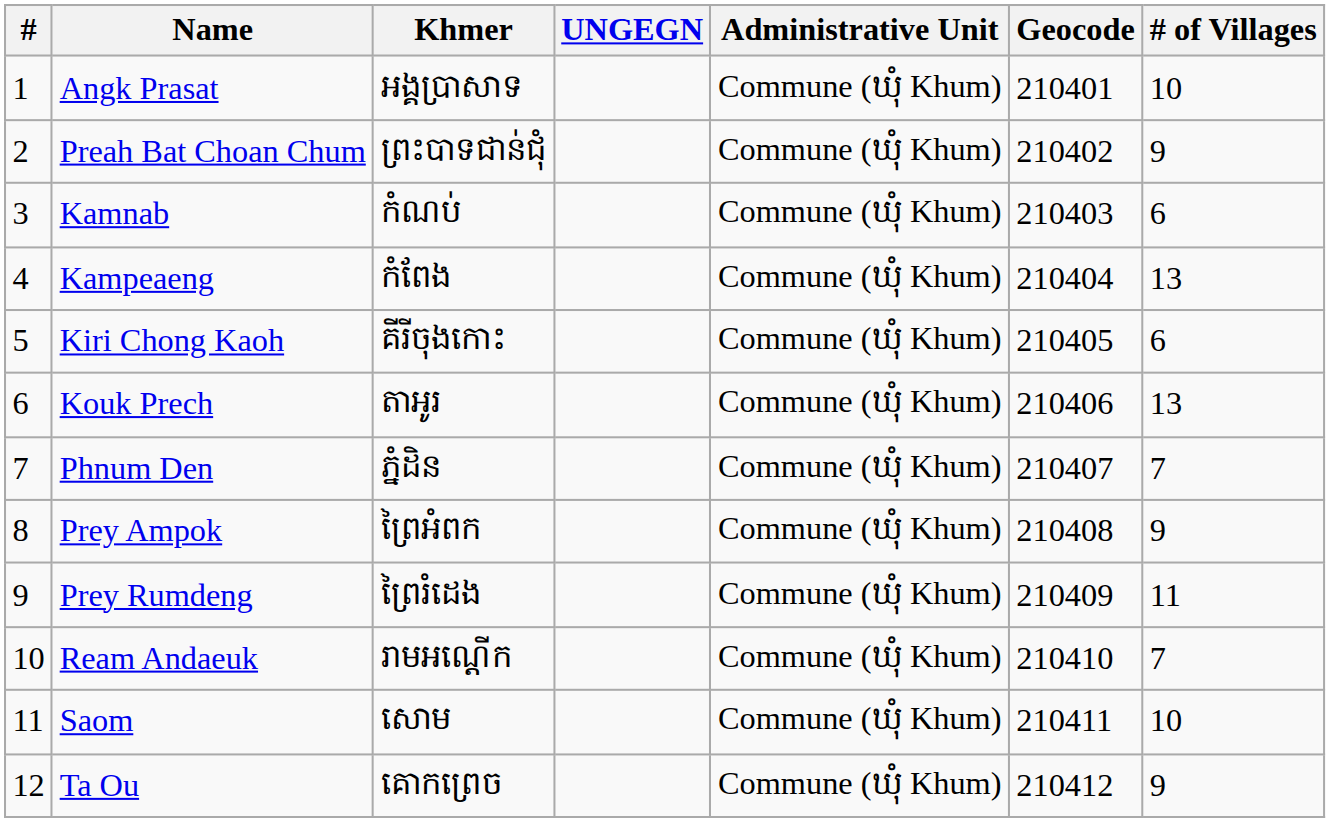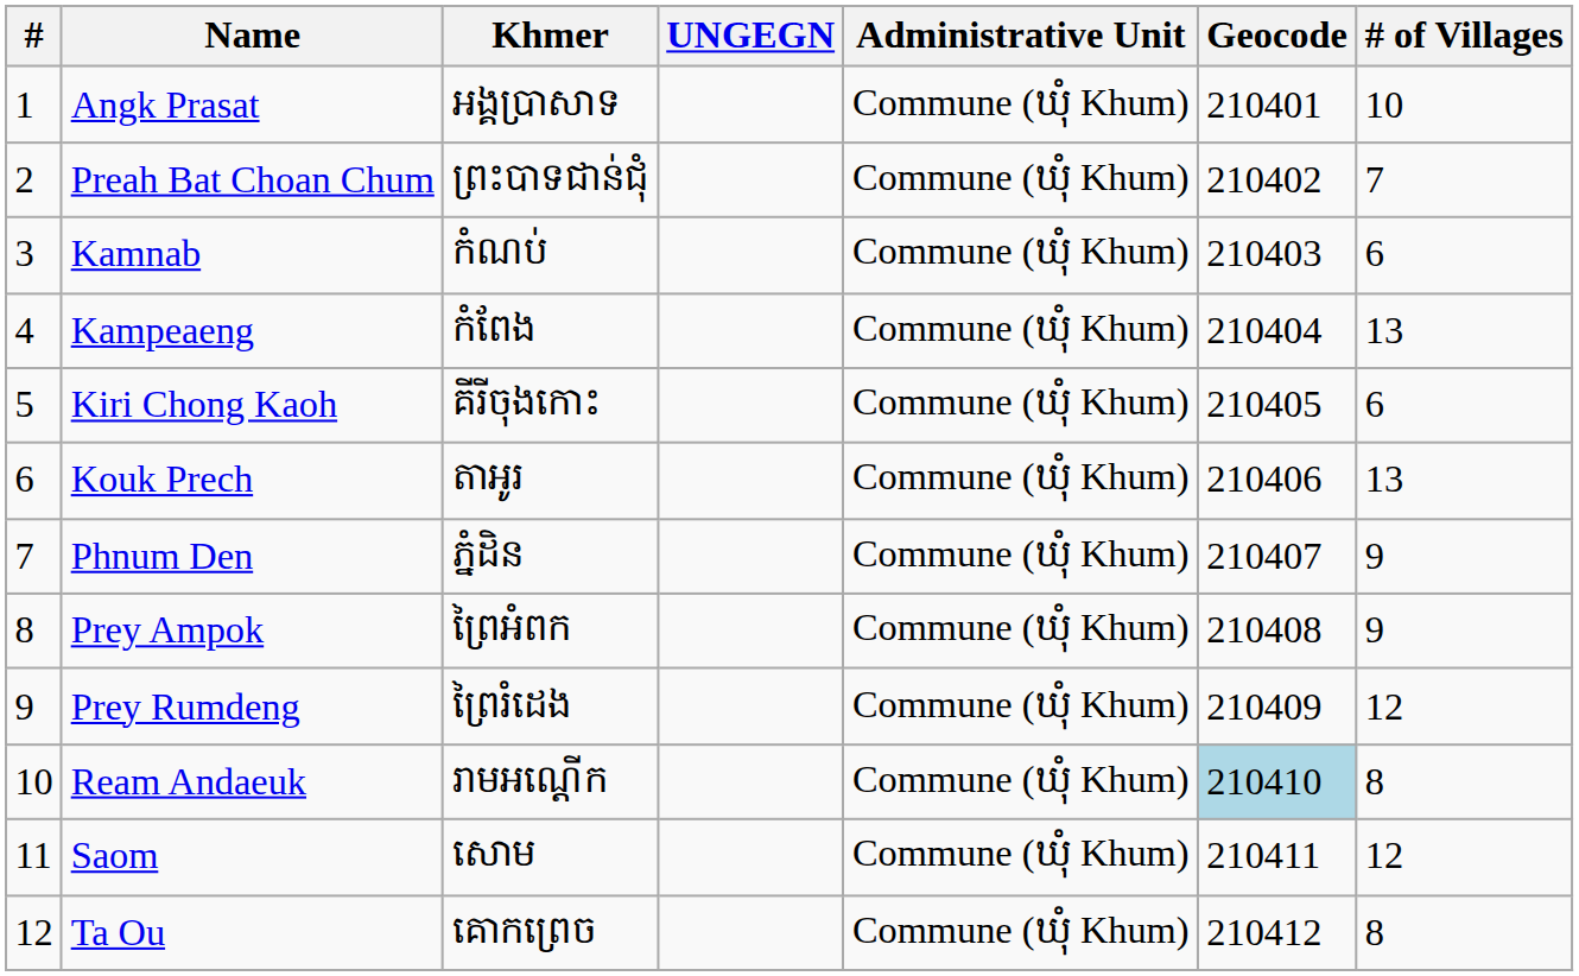 <table class="wikitable sortable">
 <tr>
 <th>#</th>
 <th>Name</th>
 <th>Khmer</th>
 <th><a href='#'>UNGEGN</a></th>
 <th>Administrative Unit</th>
 <th>Geocode</th>
 <th># of Villages</th>
 </tr>
 <tr>
 <td>1</td>
 <td><a href='#'>Angk Prasat</a></td>
 <td>អង្គប្រាសាទ</td>
 <td></td>
 <td>Commune (ឃុំ Khum)</td>
 <td>210401</td>
 <td>10</td>
 </tr>
 <tr>
 <td>2</td>
 <td><a href='#'>Preah Bat Choan Chum</a></td>
 <td>ព្រះបាទជាន់ជុំ</td>
 <td></td>
 <td>Commune (ឃុំ Khum)</td>
 <td>210402</td>
-<td>9</td>
+<td>7</td>
 </tr>
 <tr>
 <td>3</td>
 <td><a href='#'>Kamnab</a></td>
 <td>កំណប់</td>
 <td></td>
 <td>Commune (ឃុំ Khum)</td>
 <td>210403</td>
 <td>6</td>
 </tr>
 <tr>
 <td>4</td>
 <td><a href='#'>Kampeaeng</a></td>
 <td>កំពែង</td>
 <td></td>
 <td>Commune (ឃុំ Khum)</td>
 <td>210404</td>
 <td>13</td>
 </tr>
 <tr>
 <td>5</td>
 <td><a href='#'>Kiri Chong Kaoh</a></td>
 <td>គីរីចុងកោះ</td>
 <td></td>
 <td>Commune (ឃុំ Khum)</td>
 <td>210405</td>
 <td>6</td>
 </tr>
 <tr>
 <td>6</td>
 <td><a href='#'>Kouk Prech</a></td>
 <td>តាអូរ</td>
 <td></td>
 <td>Commune (ឃុំ Khum)</td>
 <td>210406</td>
 <td>13</td>
 </tr>
 <tr>
 <td>7</td>
 <td><a href='#'>Phnum Den</a></td>
 <td>ភ្នំដិន</td>
 <td></td>
 <td>Commune (ឃុំ Khum)</td>
 <td>210407</td>
-<td>7</td>
+<td>9</td>
 </tr>
 <tr>
 <td>8</td>
 <td><a href='#'>Prey Ampok</a></td>
 <td>ព្រៃអំពក</td>
 <td></td>
 <td>Commune (ឃុំ Khum)</td>
 <td>210408</td>
 <td>9</td>
 </tr>
 <tr>
 <td>9</td>
 <td><a href='#'>Prey Rumdeng</a></td>
 <td>ព្រៃរំដេង</td>
 <td></td>
 <td>Commune (ឃុំ Khum)</td>
 <td>210409</td>
-<td>11</td>
+<td>12</td>
 </tr>
 <tr>
 <td>10</td>
 <td><a href='#'>Ream Andaeuk</a></td>
 <td>រាមអណ្ដើក</td>
 <td></td>
 <td>Commune (ឃុំ Khum)</td>
-<td>210410</td>
-<td>7</td>
+<td style="background: lightblue;">210410</td>
+<td>8</td>
 </tr>
 <tr>
 <td>11</td>
 <td><a href='#'>Saom</a></td>
 <td>សោម</td>
 <td></td>
 <td>Commune (ឃុំ Khum)</td>
 <td>210411</td>
-<td>10</td>
+<td>12</td>
 </tr>
 <tr>
 <td>12</td>
 <td><a href='#'>Ta Ou</a></td>
 <td>គោកព្រេច</td>
 <td></td>
 <td>Commune (ឃុំ Khum)</td>
 <td>210412</td>
-<td>9</td>
+<td>8</td>
 </tr>
 <tr>
 </tr>
 </table>
